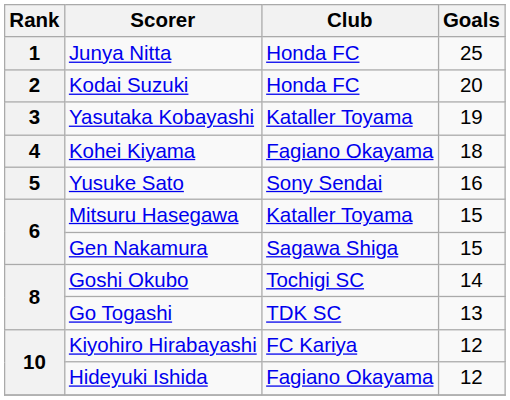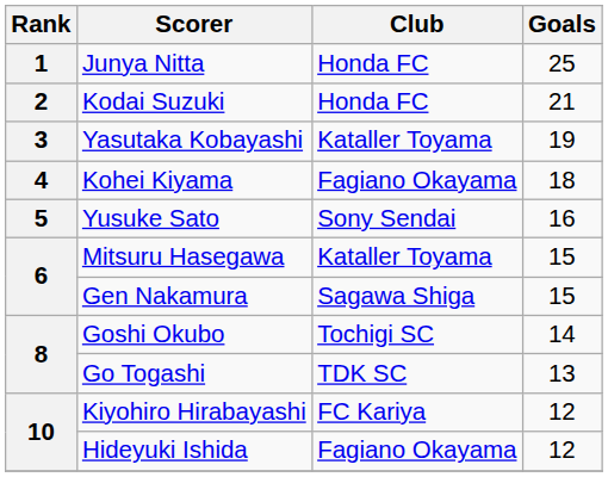 <table class="wikitable">
 <tr>
 <th>Rank</th>
 <th>Scorer</th>
 <th>Club</th>
 <th>Goals</th>
 </tr>
 <tr>
 <th>1</th>
 <td> <a href='#'>Junya Nitta</a></td>
 <td><a href='#'>Honda FC</a></td>
 <td align=center>25</td>
 </tr>
 <tr>
 <th>2</th>
 <td> <a href='#'>Kodai Suzuki</a></td>
 <td><a href='#'>Honda FC</a></td>
-<td align=center>20</td>
+<td align=center>21</td>
 </tr>
 <tr>
 <th>3</th>
 <td> <a href='#'>Yasutaka Kobayashi</a></td>
 <td><a href='#'>Kataller Toyama</a></td>
 <td align=center>19</td>
 </tr>
 <tr>
 <th>4</th>
 <td> <a href='#'>Kohei Kiyama</a></td>
 <td><a href='#'>Fagiano Okayama</a></td>
 <td align=center>18</td>
 </tr>
 <tr>
 <th>5</th>
 <td> <a href='#'>Yusuke Sato</a></td>
 <td><a href='#'>Sony Sendai</a></td>
 <td align=center>16</td>
 </tr>
 <tr>
 <th rowspan=2>6</th>
 <td> <a href='#'>Mitsuru Hasegawa</a></td>
 <td><a href='#'>Kataller Toyama</a></td>
 <td align=center>15</td>
 </tr>
 <tr>
 <td> <a href='#'>Gen Nakamura</a></td>
 <td><a href='#'>Sagawa Shiga</a></td>
 <td align=center>15</td>
 </tr>
 <tr>
 <th rowspan=2>8</th>
 <td> <a href='#'>Goshi Okubo</a></td>
 <td><a href='#'>Tochigi SC</a></td>
 <td align=center>14</td>
 </tr>
 <tr>
 <td> <a href='#'>Go Togashi</a></td>
 <td><a href='#'>TDK SC</a></td>
 <td align=center>13</td>
 </tr>
 <tr>
 <th rowspan=2>10</th>
 <td> <a href='#'>Kiyohiro Hirabayashi</a></td>
 <td><a href='#'>FC Kariya</a></td>
 <td align=center>12</td>
 </tr>
 <tr>
 <td> <a href='#'>Hideyuki Ishida</a></td>
 <td><a href='#'>Fagiano Okayama</a></td>
 <td align=center>12</td>
 </tr>
 <tr>
 </tr>
 </table>
